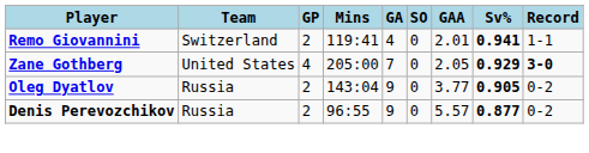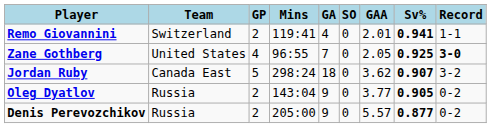 <table class="wikitable">
 <tr>
 <th style="background:lightblue;">Player</th>
 <th style="background:lightblue;">Team</th>
 <th style="background:lightblue;">GP</th>
 <th style="background:lightblue;">Mins</th>
 <th style="background:lightblue;">GA</th>
 <th style="background:lightblue;">SO</th>
 <th style="background:lightblue;">GAA</th>
 <th style="background:lightblue;">Sv%</th>
 <th style="background:lightblue;">Record</th>
 </tr>
 <tr>
 <td> <strong><a href='#'>Remo Giovannini</a></strong></td>
 <td>Switzerland</td>
 <td>2</td>
 <td>119:41</td>
 <td>4</td>
 <td>0</td>
 <td>2.01</td>
 <td><strong>0.941</strong></td>
 <td>1-1</td>
 </tr>
 <tr>
 <td> <strong><a href='#'>Zane Gothberg</a></strong></td>
 <td>United States</td>
 <td>4</td>
-<td>205:00</td>
+<td>96:55</td>
 <td>7</td>
 <td>0</td>
 <td>2.05</td>
-<td><strong>0.929</strong></td>
+<td><strong>0.925</strong></td>
 <td><strong>3-0</strong></td>
+</tr>
+<tr>
+<td> <strong><a href='#'>Jordan Ruby</a></strong></td>
+<td>Canada East</td>
+<td>5</td>
+<td>298:24</td>
+<td>18</td>
+<td>0</td>
+<td>3.62</td>
+<td><strong>0.907</strong></td>
+<td>3-2</td>
 </tr>
 <tr>
 <td> <strong><a href='#'>Oleg Dyatlov</a></strong></td>
 <td>Russia</td>
 <td>2</td>
 <td>143:04</td>
 <td>9</td>
 <td>0</td>
 <td>3.77</td>
 <td><strong>0.905</strong></td>
 <td>0-2</td>
 </tr>
 <tr>
 <td> <strong>Denis Perevozchikov</strong></td>
 <td>Russia</td>
 <td>2</td>
-<td>96:55</td>
+<td>205:00</td>
 <td>9</td>
 <td>0</td>
 <td>5.57</td>
 <td><strong>0.877</strong></td>
 <td>0-2</td>
 </tr>
 </table>
